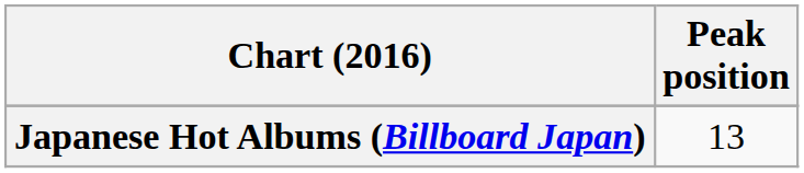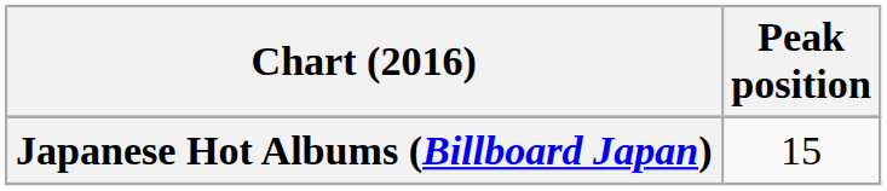 <table class="wikitable sortable plainrowheaders" style="text-align:center">
 <tr>
 <th scope="col">Chart (2016)</th>
 <th scope="col">Peak<br> position</th>
 </tr>
 <tr>
 </tr>
 <tr>
 </tr>
 <tr>
 <th scope="row">Japanese Hot Albums (<em><a href='#'>Billboard Japan</a></em>)</th>
-<td>13</td>
+<td>15</td>
 </tr>
 <tr>
 </tr>
 <tr>
 </tr>
 </table>
